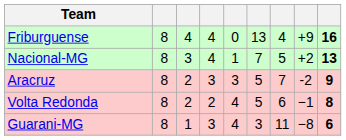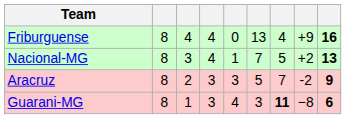 <table class="wikitable" style="text-align: center;">
 <tr>
 <th width=165>Team</th>
 <th width=20></th>
 <th width=20></th>
 <th width=20></th>
 <th width=20></th>
 <th width=20></th>
 <th width=20></th>
 <th width=20></th>
 <th width=20></th>
 </tr>
 <tr bgcolor=#ccffcc>
 <td align=left> <a href='#'>Friburguense</a></td>
 <td>8</td>
 <td>4</td>
 <td>4</td>
 <td>0</td>
 <td>13</td>
 <td>4</td>
 <td>+9</td>
 <td><strong>16 </strong></td>
 </tr>
 <tr bgcolor=#ccffcc>
 <td align=left> <a href='#'>Nacional-MG</a></td>
 <td>8</td>
 <td>3</td>
 <td>4</td>
 <td>1</td>
 <td>7</td>
 <td>5</td>
 <td>+2</td>
 <td><strong>13 </strong></td>
 </tr>
 <tr bgcolor=#FDCBCC>
 <td align=left> <a href='#'>Aracruz</a></td>
 <td>8</td>
 <td>2</td>
 <td>3</td>
 <td>3</td>
 <td>5</td>
 <td>7</td>
 <td>-2</td>
 <td><strong>9 </strong></td>
 </tr>
 <tr bgcolor=#FDCBCC>
-<td align=left> <a href='#'>Volta Redonda</a></td>
-<td>8</td>
-<td>2</td>
-<td>2</td>
-<td>4</td>
-<td>5</td>
-<td>6</td>
-<td>−1</td>
-<td><strong>8 </strong></td>
-</tr>
-<tr bgcolor=#FDCBCC>
 <td align=left> <a href='#'>Guarani-MG</a></td>
 <td>8</td>
 <td>1</td>
 <td>3</td>
 <td>4</td>
 <td>3</td>
-<td>11</td>
+<td><strong>11</strong></td>
 <td>−8</td>
 <td><strong>6</strong></td>
 </tr>
 </table>
